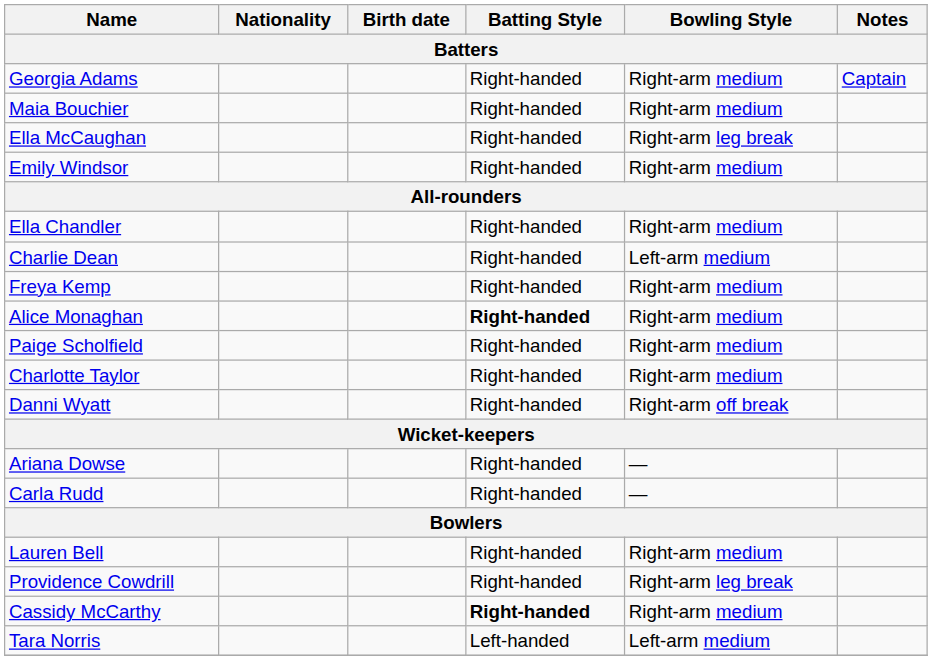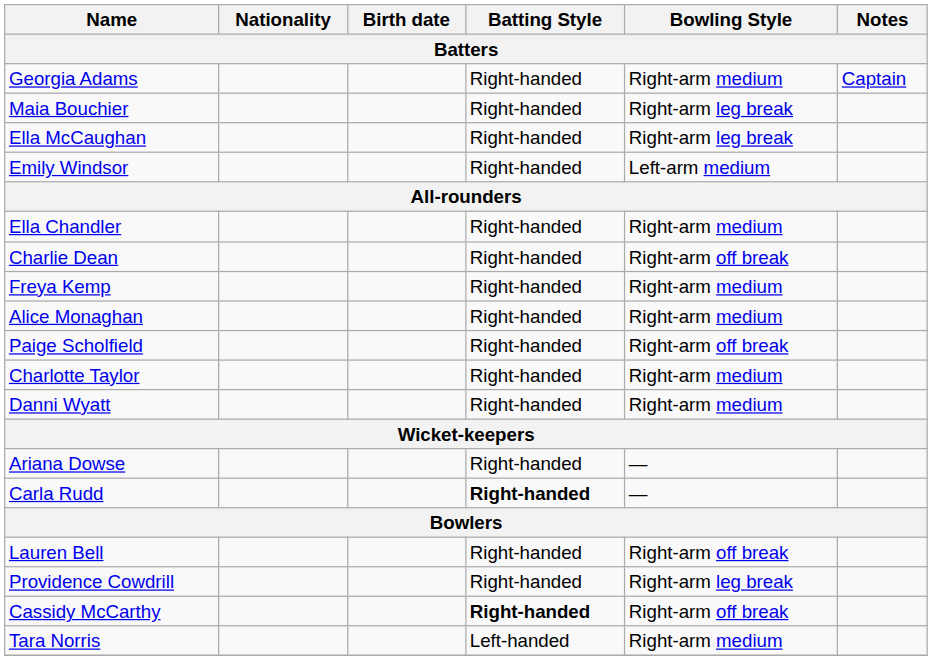 <table class="wikitable" style="font-size:95%;" width="85%">
 <tr>
 <th>Name</th>
 <th>Nationality</th>
 <th>Birth date</th>
 <th>Batting Style</th>
 <th>Bowling Style</th>
 <th>Notes</th>
 </tr>
 <tr>
 <th colspan="7">Batters</th>
 </tr>
 <tr>
 <td><a href='#'>Georgia Adams</a></td>
 <td></td>
 <td></td>
 <td>Right-handed</td>
 <td>Right-arm <a href='#'>medium</a></td>
 <td><a href='#'>Captain</a></td>
 </tr>
 <tr>
 <td><a href='#'>Maia Bouchier</a></td>
 <td></td>
 <td></td>
 <td>Right-handed</td>
-<td>Right-arm <a href='#'>medium</a></td>
+<td>Right-arm <a href='#'>leg break</a></td>
 <td></td>
 </tr>
 <tr>
 <td><a href='#'>Ella McCaughan</a></td>
 <td></td>
 <td></td>
 <td>Right-handed</td>
 <td>Right-arm <a href='#'>leg break</a></td>
 <td></td>
 </tr>
 <tr>
 <td><a href='#'>Emily Windsor</a></td>
 <td></td>
 <td></td>
 <td>Right-handed</td>
-<td>Right-arm <a href='#'>medium</a></td>
+<td>Left-arm <a href='#'>medium</a></td>
 <td></td>
 </tr>
 <tr>
 <th colspan="7">All-rounders</th>
 </tr>
 <tr>
 <td><a href='#'>Ella Chandler</a></td>
 <td></td>
 <td></td>
 <td>Right-handed</td>
 <td>Right-arm <a href='#'>medium</a></td>
 <td></td>
 </tr>
 <tr>
 <td><a href='#'>Charlie Dean</a></td>
 <td></td>
 <td></td>
 <td>Right-handed</td>
-<td>Left-arm <a href='#'>medium</a></td>
+<td>Right-arm <a href='#'>off break</a></td>
 <td></td>
 </tr>
 <tr>
 <td><a href='#'>Freya Kemp</a></td>
 <td></td>
 <td></td>
 <td>Right-handed</td>
 <td>Right-arm <a href='#'>medium</a></td>
 <td></td>
 </tr>
 <tr>
 <td><a href='#'>Alice Monaghan</a></td>
 <td></td>
 <td></td>
-<td><strong>Right-handed</strong></td>
+<td>Right-handed</td>
 <td>Right-arm <a href='#'>medium</a></td>
 <td></td>
 </tr>
 <tr>
 <td><a href='#'>Paige Scholfield</a></td>
 <td></td>
 <td></td>
 <td>Right-handed</td>
-<td>Right-arm <a href='#'>medium</a></td>
+<td>Right-arm <a href='#'>off break</a></td>
 <td></td>
 </tr>
 <tr>
 <td><a href='#'>Charlotte Taylor</a></td>
 <td></td>
 <td></td>
 <td>Right-handed</td>
 <td>Right-arm <a href='#'>medium</a></td>
 <td></td>
 </tr>
 <tr>
 <td><a href='#'>Danni Wyatt</a></td>
 <td></td>
 <td></td>
 <td>Right-handed</td>
-<td>Right-arm <a href='#'>off break</a></td>
+<td>Right-arm <a href='#'>medium</a></td>
 <td></td>
 </tr>
 <tr>
 <th colspan="7">Wicket-keepers</th>
 </tr>
 <tr>
 <td><a href='#'>Ariana Dowse</a></td>
 <td></td>
 <td></td>
 <td>Right-handed</td>
 <td>—</td>
 <td></td>
 </tr>
 <tr>
 <td><a href='#'>Carla Rudd</a></td>
 <td></td>
 <td></td>
-<td>Right-handed</td>
+<td><strong>Right-handed</strong></td>
 <td>—</td>
 <td></td>
 </tr>
 <tr>
 <th colspan="7">Bowlers</th>
 </tr>
 <tr>
 <td><a href='#'>Lauren Bell</a></td>
 <td></td>
 <td></td>
 <td>Right-handed</td>
-<td>Right-arm <a href='#'>medium</a></td>
+<td>Right-arm <a href='#'>off break</a></td>
 <td></td>
 </tr>
 <tr>
 <td><a href='#'>Providence Cowdrill</a></td>
 <td></td>
 <td></td>
 <td>Right-handed</td>
 <td>Right-arm <a href='#'>leg break</a></td>
 <td></td>
 </tr>
 <tr>
 <td><a href='#'>Cassidy McCarthy</a></td>
 <td></td>
 <td></td>
 <td><strong>Right-handed</strong></td>
-<td>Right-arm <a href='#'>medium</a></td>
+<td>Right-arm <a href='#'>off break</a></td>
 <td></td>
 </tr>
 <tr>
 <td><a href='#'>Tara Norris</a></td>
 <td></td>
 <td></td>
 <td>Left-handed</td>
-<td>Left-arm <a href='#'>medium</a></td>
+<td>Right-arm <a href='#'>medium</a></td>
 <td></td>
 </tr>
 <tr>
 </tr>
 </table>
